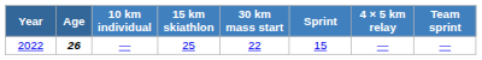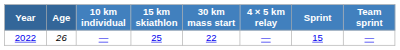 <table class="wikitable" style="font-size:95%; text-align:center; border:grey solid 1px; border-collapse:collapse; background:#ffffff;">
 <tr>
 <th style="background-color:#369; color:white; width:60px;"> Year </th>
 <th style="background-color:#369; color:white; width:40px;"> Age </th>
 <th style="background-color:#4180be; color:white; width:75px;"> 10 km <br> individual </th>
 <th style="background-color:#4180be; color:white; width:75px;"> 15 km <br> skiathlon </th>
 <th style="background-color:#4180be; color:white; width:75px;"> 30 km <br> mass start </th>
+<th style="background-color:#4180be; color:white; width:75px;"> 4 × 5 km <br> relay </th>
 <th style="background-color:#4180be; color:white; width:75px;"> Sprint </th>
-<th style="background-color:#4180be; color:white; width:75px;"> 4 × 5 km <br> relay </th>
 <th style="background-color:#4180be; color:white; width:75px;"> Team <br> sprint </th>
 </tr>
 <tr>
 <td><a href='#'>2022</a></td>
-<td><strong><em>26</em></strong></td>
+<td><em>26</em></td>
 <td><a href='#'>—</a></td>
 <td><a href='#'>25</a></td>
 <td><a href='#'>22</a></td>
+<td><a href='#'>—</a></td>
 <td><a href='#'>15</a></td>
-<td><a href='#'>—</a></td>
 <td><a href='#'>—</a></td>
 </tr>
 </table>
